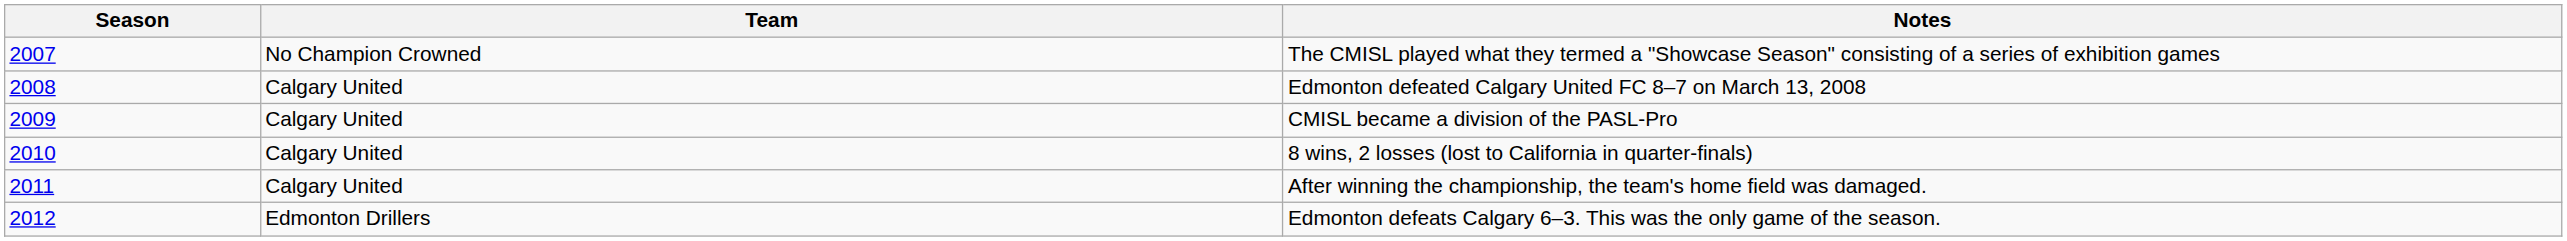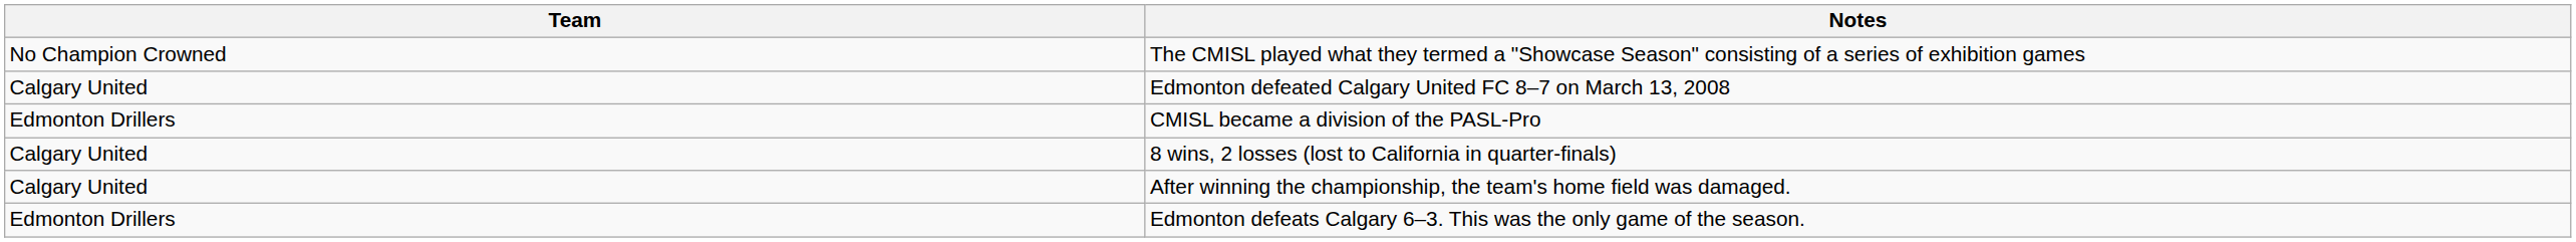 <table class="wikitable">
 <tr>
-<th bgcolor="#DDDDFF" width="5%">Season</th>
 <th bgcolor="#DDDDFF" width="20%">Team</th>
 <th bgcolor="#DDDDFF" width="25%">Notes</th>
 </tr>
 <tr>
-<td><a href='#'>2007</a></td>
 <td>No Champion Crowned</td>
 <td>The CMISL played what they termed a "Showcase Season" consisting of a series of exhibition games</td>
 </tr>
 <tr>
-<td><a href='#'>2008</a></td>
 <td>Calgary United</td>
 <td>Edmonton defeated Calgary United FC 8–7 on March 13, 2008</td>
 </tr>
 <tr>
-<td><a href='#'>2009</a></td>
-<td>Calgary United</td>
+<td>Edmonton Drillers</td>
 <td>CMISL became a division of the PASL-Pro</td>
 </tr>
 <tr>
-<td><a href='#'>2010</a></td>
 <td>Calgary United</td>
 <td>8 wins, 2 losses (lost to California in quarter-finals)</td>
 </tr>
 <tr>
-<td><a href='#'>2011</a></td>
 <td>Calgary United</td>
 <td>After winning the championship, the team's home field was damaged.</td>
 </tr>
 <tr>
-<td><a href='#'>2012</a></td>
 <td>Edmonton Drillers</td>
 <td>Edmonton defeats Calgary 6–3. This was the only game of the season.</td>
 </tr>
 </table>
